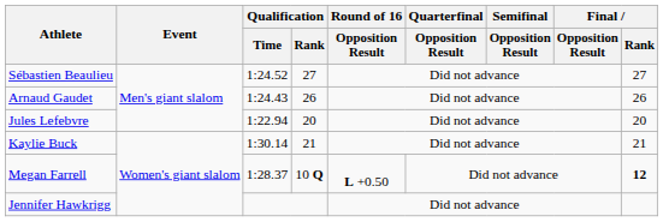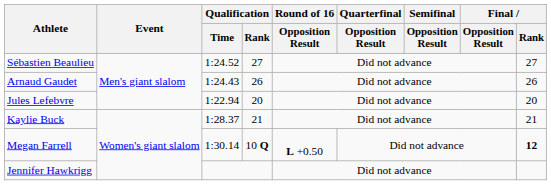 <table class=wikitable style=font-size:90%;text-align:center>
 <tr>
 <th rowspan=2>Athlete</th>
 <th rowspan=2>Event</th>
 <th colspan=2>Qualification</th>
 <th>Round of 16</th>
 <th>Quarterfinal</th>
 <th>Semifinal</th>
 <th colspan=2>Final / </th>
 </tr>
 <tr style=font-size:95%>
 <th>Time</th>
 <th>Rank</th>
 <th>Opposition<br>Result</th>
 <th>Opposition<br>Result</th>
 <th>Opposition<br>Result</th>
 <th>Opposition<br>Result</th>
 <th>Rank</th>
 </tr>
 <tr>
 <td align=left><a href='#'>Sébastien Beaulieu</a></td>
 <td align=left rowspan=3><a href='#'>Men's giant slalom</a></td>
 <td>1:24.52</td>
 <td>27</td>
 <td colspan=4>Did not advance</td>
 <td>27</td>
 </tr>
 <tr>
 <td align=left><a href='#'>Arnaud Gaudet</a></td>
 <td>1:24.43</td>
 <td>26</td>
 <td colspan=4>Did not advance</td>
 <td>26</td>
 </tr>
 <tr>
 <td align=left><a href='#'>Jules Lefebvre</a></td>
 <td>1:22.94</td>
 <td>20</td>
 <td colspan=4>Did not advance</td>
 <td>20</td>
 </tr>
 <tr>
 <td align=left><a href='#'>Kaylie Buck</a></td>
 <td align=left rowspan=3><a href='#'>Women's giant slalom</a></td>
-<td>1:30.14</td>
+<td>1:28.37</td>
 <td>21</td>
 <td colspan=4>Did not advance</td>
 <td>21</td>
 </tr>
 <tr>
 <td align=left><a href='#'>Megan Farrell</a></td>
-<td>1:28.37</td>
+<td>1:30.14</td>
 <td>10 <strong>Q</strong></td>
 <td><br><strong>L</strong> +0.50</td>
 <td colspan=3>Did not advance</td>
 <td><strong>12</strong></td>
 </tr>
 <tr>
 <td align=left><a href='#'>Jennifer Hawkrigg</a></td>
 <td colspan=2></td>
 <td colspan=4>Did not advance</td>
 <td></td>
 </tr>
 </table>
